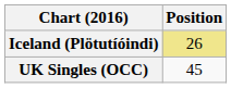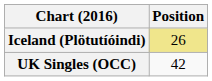 <table class="wikitable sortable plainrowheaders" style="text-align:center;">
 <tr>
 <th scope="col">Chart (2016)</th>
 <th scope="col">Position</th>
 </tr>
 <tr>
 <th scope="row">Iceland (Plötutíóindi)</th>
 <td style="background: khaki;">26</td>
 </tr>
 <tr>
 <th scope="row">UK Singles (OCC)</th>
-<td>45</td>
+<td>42</td>
 </tr>
 </table>
